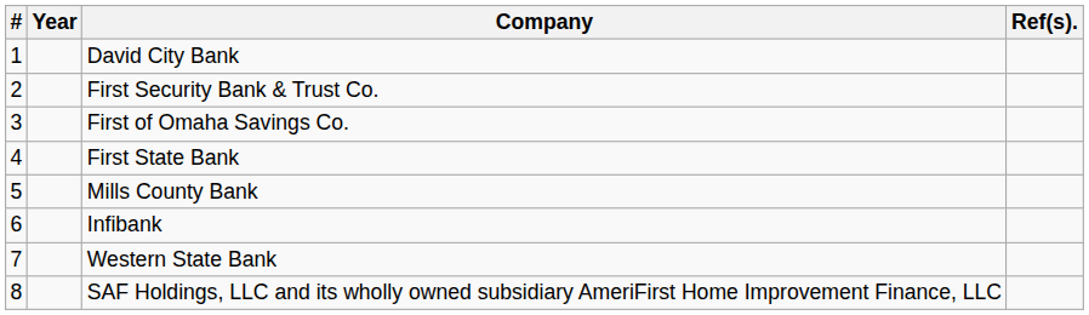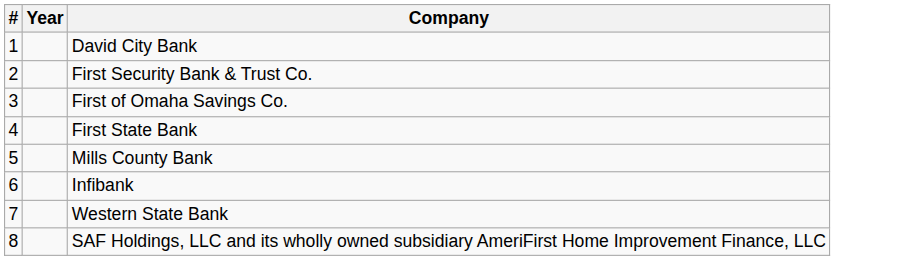 <table class="wikitable sortable">
 <tr>
 <th scope="col">#</th>
 <th scope="col">Year</th>
 <th scope="col">Company</th>
-<th scope="col" class="unsortable">Ref(s).</th>
 </tr>
 <tr>
 <td>1</td>
 <td></td>
 <td>David City Bank</td>
-<td></td>
 </tr>
 <tr>
 <td>2</td>
 <td></td>
 <td>First Security Bank & Trust Co.</td>
-<td></td>
 </tr>
 <tr>
 <td>3</td>
 <td></td>
 <td>First of Omaha Savings Co.</td>
-<td></td>
 </tr>
 <tr>
 <td>4</td>
 <td></td>
 <td>First State Bank</td>
-<td></td>
 </tr>
 <tr>
 <td>5</td>
 <td></td>
 <td>Mills County Bank</td>
-<td></td>
 </tr>
 <tr>
 <td>6</td>
 <td></td>
 <td>Infibank</td>
-<td></td>
 </tr>
 <tr>
 <td>7</td>
 <td></td>
 <td>Western State Bank</td>
-<td></td>
 </tr>
 <tr>
 <td>8</td>
 <td></td>
 <td>SAF Holdings, LLC and its wholly owned subsidiary AmeriFirst Home Improvement Finance, LLC</td>
-<td></td>
 </tr>
 </table>
